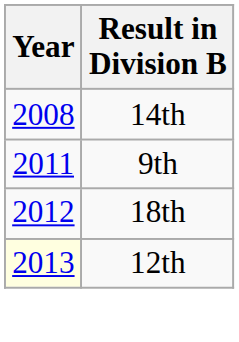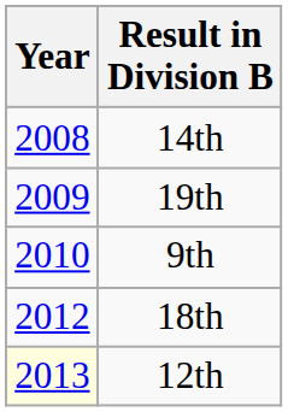 <table class="wikitable" style="text-align:center">
 <tr>
 <th>Year</th>
 <th>Result in<br>Division B</th>
 </tr>
 <tr>
 <td><a href='#'>2008</a></td>
 <td>14th</td>
 </tr>
 <tr>
-<td><a href='#'>2011</a></td>
+<td><a href='#'>2009</a></td>
+<td>19th</td>
+</tr>
+<tr>
+<td><a href='#'>2010</a></td>
 <td>9th</td>
 </tr>
 <tr>
 <td><a href='#'>2012</a></td>
 <td>18th</td>
 </tr>
 <tr>
 <td style="background: lightyellow;"><a href='#'>2013</a></td>
 <td>12th</td>
 </tr>
 </table>
